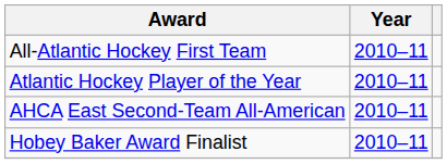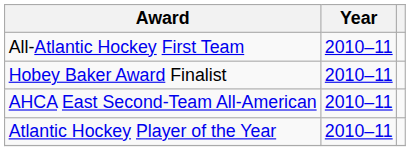 <table class="wikitable">
 <tr>
 <th>Award</th>
 <th>Year</th>
 <th></th>
 </tr>
 <tr>
 <td>All-<a href='#'>Atlantic Hockey</a> <a href='#'>First Team</a></td>
 <td><a href='#'>2010–11</a></td>
 <td></td>
 </tr>
 <tr>
-<td><a href='#'>Atlantic Hockey</a> <a href='#'>Player of the Year</a></td>
+<td><a href='#'>Hobey Baker Award</a> Finalist</td>
 <td><a href='#'>2010–11</a></td>
 <td></td>
 </tr>
 <tr>
 <td><a href='#'>AHCA</a> <a href='#'>East Second-Team All-American</a></td>
 <td><a href='#'>2010–11</a></td>
 <td></td>
 </tr>
 <tr>
-<td><a href='#'>Hobey Baker Award</a> Finalist</td>
+<td><a href='#'>Atlantic Hockey</a> <a href='#'>Player of the Year</a></td>
 <td><a href='#'>2010–11</a></td>
 <td></td>
 </tr>
 <tr>
 </tr>
 </table>
